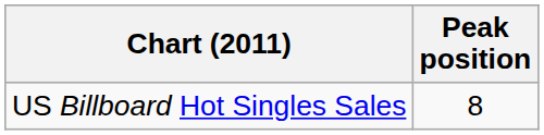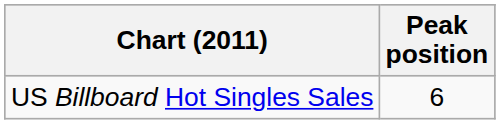 <table class="wikitable">
 <tr>
 <th>Chart (2011)</th>
 <th>Peak<br>position</th>
 </tr>
 <tr>
 <td>US <em>Billboard</em> <a href='#'>Hot Singles Sales</a></td>
-<td style="text-align:center;">8</td>
+<td style="text-align:center;">6</td>
 </tr>
 </table>
